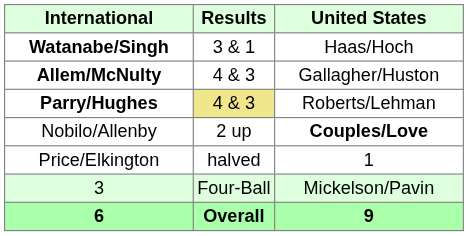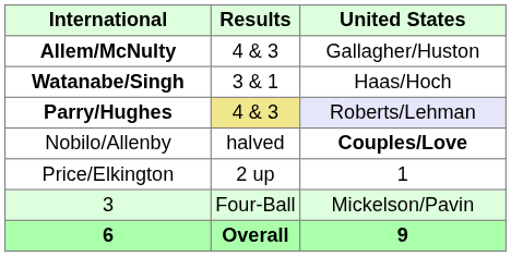 <table border="1" cellpadding="3" style="border-collapse:collapse; text-align:center;">
 <tr style="background:#ddffdd;">
 <th width=160>International</th>
 <th>Results</th>
 <th width=160>United States</th>
 </tr>
 <tr>
+<td><strong>Allem/McNulty</strong></td>
+<td>4 & 3</td>
+<td>Gallagher/Huston</td>
+</tr>
+<tr>
 <td><strong>Watanabe/Singh</strong></td>
 <td>3 & 1</td>
 <td>Haas/Hoch</td>
 </tr>
 <tr>
-<td><strong>Allem/McNulty</strong></td>
-<td>4 & 3</td>
-<td>Gallagher/Huston</td>
-</tr>
-<tr>
 <td><strong>Parry/Hughes</strong></td>
 <td style="background: khaki;">4 & 3</td>
-<td>Roberts/Lehman</td>
+<td style="background: lavender;">Roberts/Lehman</td>
 </tr>
 <tr>
 <td>Nobilo/Allenby</td>
-<td>2 up</td>
+<td>halved</td>
 <td><strong>Couples/Love</strong></td>
 </tr>
 <tr>
 <td>Price/Elkington</td>
-<td>halved</td>
+<td>2 up</td>
 <td>1</td>
 </tr>
 <tr style="background:#ddffdd;">
 <td>3</td>
 <td>Four-Ball</td>
 <td>Mickelson/Pavin</td>
 </tr>
 <tr style="background:#aaffaa;">
 <th>6</th>
 <th>Overall</th>
 <th>9</th>
 </tr>
 </table>
